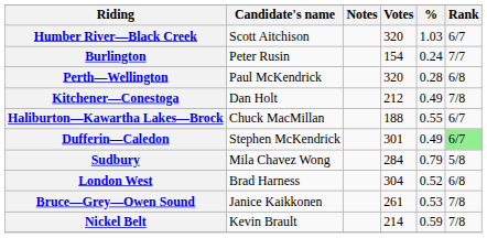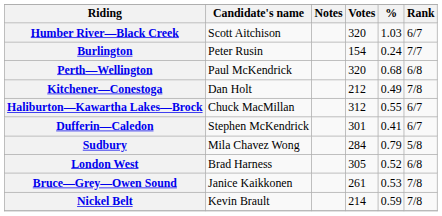 <table class="wikitable sortable plainrowheaders">
 <tr>
 </tr>
 <tr>
 <th scope="col">Riding</th>
 <th scope="col">Candidate's name</th>
 <th scope="col">Notes</th>
 <th scope="col">Votes</th>
 <th scope="col">%</th>
 <th scope="col">Rank</th>
 </tr>
 <tr>
 <th scope="row"><a href='#'>Humber River—Black Creek</a></th>
 <td>Scott Aitchison</td>
 <td></td>
 <td>320</td>
 <td>1.03</td>
 <td>6/7</td>
 </tr>
 <tr>
 <th scope="row"><a href='#'>Burlington</a></th>
 <td>Peter Rusin</td>
 <td></td>
 <td>154</td>
 <td>0.24</td>
 <td>7/7</td>
 </tr>
 <tr>
 <th scope="row"><a href='#'>Perth—Wellington</a></th>
 <td>Paul McKendrick</td>
 <td></td>
 <td>320</td>
-<td>0.28</td>
+<td>0.68</td>
 <td>6/8</td>
 </tr>
 <tr>
 <th scope="row"><a href='#'>Kitchener—Conestoga</a></th>
 <td>Dan Holt</td>
 <td></td>
 <td>212</td>
 <td>0.49</td>
 <td>7/8</td>
 </tr>
 <tr>
 <th scope="row"><a href='#'>Haliburton—Kawartha Lakes—Brock</a></th>
 <td>Chuck MacMillan</td>
 <td></td>
-<td>188</td>
+<td>312</td>
 <td>0.55</td>
 <td>6/7</td>
 </tr>
 <tr>
 <th scope="row"><a href='#'>Dufferin—Caledon</a></th>
 <td>Stephen McKendrick</td>
 <td></td>
 <td>301</td>
-<td>0.49</td>
-<td style="background: lightgreen;">6/7</td>
+<td>0.41</td>
+<td>6/7</td>
 </tr>
 <tr>
 <th scope="row"><a href='#'>Sudbury</a></th>
 <td>Mila Chavez Wong</td>
 <td></td>
 <td>284</td>
 <td>0.79</td>
 <td>5/8</td>
 </tr>
 <tr>
 <th scope="row"><a href='#'>London West</a></th>
 <td>Brad Harness</td>
 <td></td>
-<td>304</td>
+<td>305</td>
 <td>0.52</td>
 <td>6/8</td>
 </tr>
 <tr>
 <th scope="row"><a href='#'>Bruce—Grey—Owen Sound</a></th>
 <td>Janice Kaikkonen</td>
 <td></td>
 <td>261</td>
 <td>0.53</td>
 <td>7/8</td>
 </tr>
 <tr>
 <th scope="row"><a href='#'>Nickel Belt</a></th>
 <td>Kevin Brault</td>
 <td></td>
 <td>214</td>
 <td>0.59</td>
 <td>7/8</td>
 </tr>
 <tr>
 </tr>
 </table>
